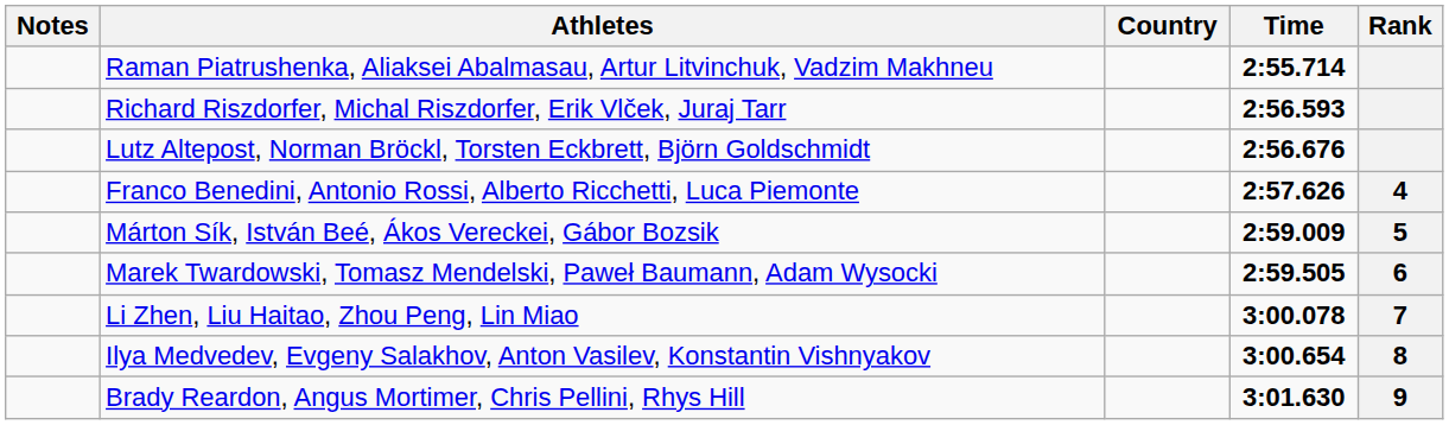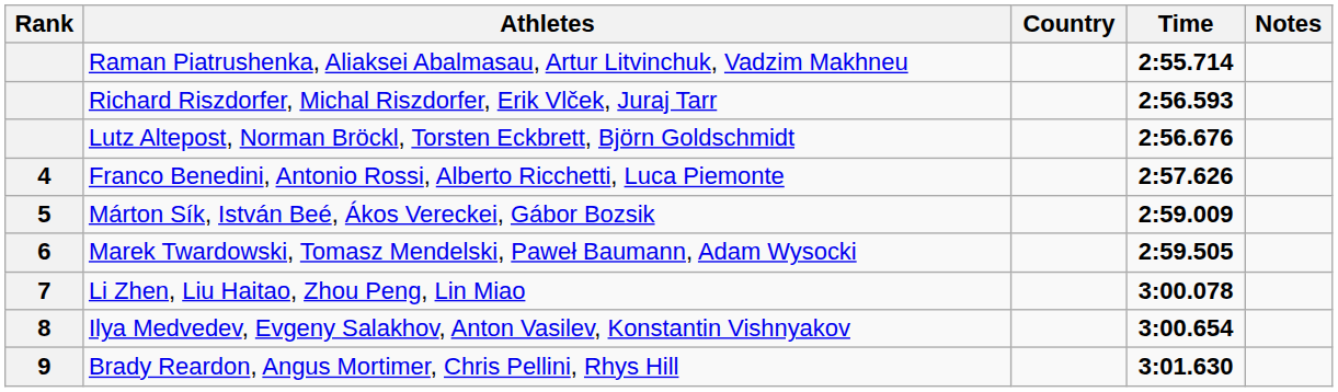 <table class="wikitable" width=70% style="text-align:center">
 <tr>
-<th>Notes</th>
+<th>Rank</th>
 <th>Athletes</th>
 <th>Country</th>
 <th>Time</th>
-<th>Rank</th>
+<th>Notes</th>
 </tr>
 <tr>
-<td></td>
+<th></th>
 <td align=left><a href='#'>Raman Piatrushenka</a>, <a href='#'>Aliaksei Abalmasau</a>, <a href='#'>Artur Litvinchuk</a>, <a href='#'>Vadzim Makhneu</a></td>
 <td align=left></td>
 <td><strong>2:55.714</strong></td>
-<th></th>
+<td></td>
 </tr>
 <tr>
-<td></td>
+<th></th>
 <td align=left><a href='#'>Richard Riszdorfer</a>, <a href='#'>Michal Riszdorfer</a>, <a href='#'>Erik Vlček</a>, <a href='#'>Juraj Tarr</a></td>
 <td align=left></td>
 <td><strong>2:56.593</strong></td>
-<th></th>
+<td></td>
 </tr>
 <tr>
-<td></td>
+<th></th>
 <td align=left><a href='#'>Lutz Altepost</a>, <a href='#'>Norman Bröckl</a>, <a href='#'>Torsten Eckbrett</a>, <a href='#'>Björn Goldschmidt</a></td>
 <td align=left></td>
 <td><strong>2:56.676</strong></td>
-<th></th>
+<td></td>
 </tr>
 <tr>
-<td></td>
+<th>4</th>
 <td align=left><a href='#'>Franco Benedini</a>, <a href='#'>Antonio Rossi</a>, <a href='#'>Alberto Ricchetti</a>, <a href='#'>Luca Piemonte</a></td>
 <td align=left></td>
 <td><strong>2:57.626</strong></td>
-<th>4</th>
+<td></td>
 </tr>
 <tr>
-<td></td>
+<th>5</th>
 <td align=left><a href='#'>Márton Sík</a>, <a href='#'>István Beé</a>, <a href='#'>Ákos Vereckei</a>, <a href='#'>Gábor Bozsik</a></td>
 <td align=left></td>
 <td><strong>2:59.009</strong></td>
-<th>5</th>
+<td></td>
 </tr>
 <tr>
-<td></td>
+<th>6</th>
 <td align=left><a href='#'>Marek Twardowski</a>, <a href='#'>Tomasz Mendelski</a>, <a href='#'>Paweł Baumann</a>, <a href='#'>Adam Wysocki</a></td>
 <td align=left></td>
 <td><strong>2:59.505</strong></td>
-<th>6</th>
+<td></td>
 </tr>
 <tr>
-<td></td>
+<th>7</th>
 <td align=left><a href='#'>Li Zhen</a>, <a href='#'>Liu Haitao</a>, <a href='#'>Zhou Peng</a>, <a href='#'>Lin Miao</a></td>
 <td align=left></td>
 <td><strong>3:00.078</strong></td>
-<th>7</th>
+<td></td>
 </tr>
 <tr>
-<td></td>
+<th>8</th>
 <td align=left><a href='#'>Ilya Medvedev</a>, <a href='#'>Evgeny Salakhov</a>, <a href='#'>Anton Vasilev</a>, <a href='#'>Konstantin Vishnyakov</a></td>
 <td align=left></td>
 <td><strong>3:00.654</strong></td>
-<th>8</th>
+<td></td>
 </tr>
 <tr>
-<td></td>
+<th>9</th>
 <td align=left><a href='#'>Brady Reardon</a>, <a href='#'>Angus Mortimer</a>, <a href='#'>Chris Pellini</a>, <a href='#'>Rhys Hill</a></td>
 <td align=left></td>
 <td><strong>3:01.630</strong></td>
-<th>9</th>
+<td></td>
 </tr>
 </table>
